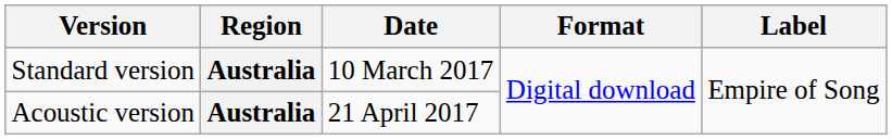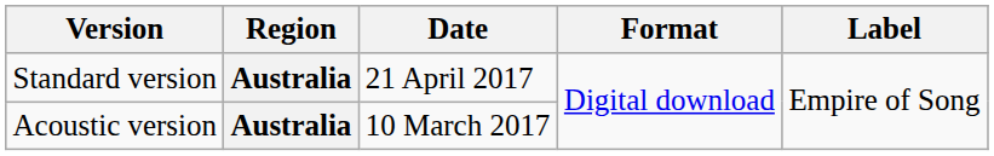 <table class="wikitable plainrowheaders">
 <tr>
 <th scope="col">Version</th>
 <th scope="col">Region</th>
 <th scope="col">Date</th>
 <th scope="col">Format</th>
 <th scope="col">Label</th>
 </tr>
 <tr>
 <td>Standard version</td>
 <th scope="row">Australia</th>
-<td>10 March 2017</td>
+<td>21 April 2017</td>
 <td rowspan="2"><a href='#'>Digital download</a></td>
 <td rowspan="2">Empire of Song</td>
 </tr>
 <tr>
 <td>Acoustic version</td>
 <th scope="row">Australia</th>
-<td>21 April 2017</td>
+<td>10 March 2017</td>
 </tr>
 </table>
